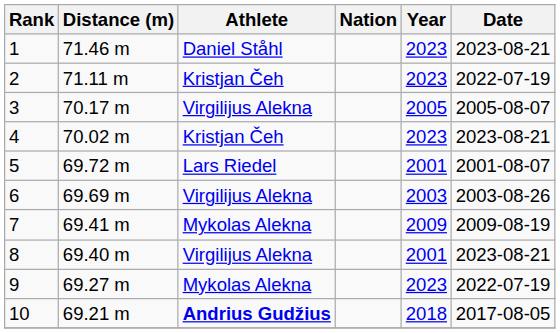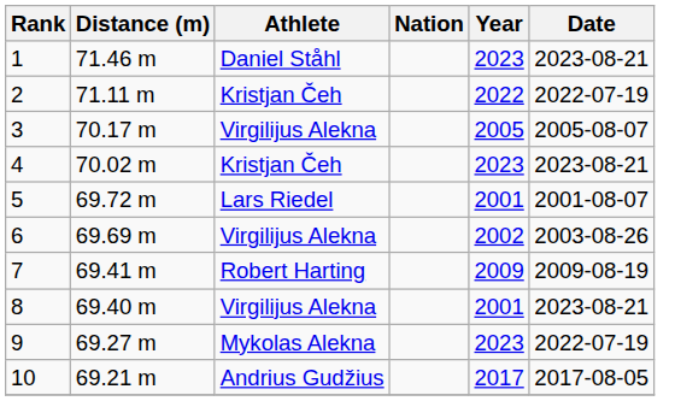 <table class=wikitable style="font-size:95%">
 <tr>
 <th>Rank</th>
 <th>Distance (m)</th>
 <th>Athlete</th>
 <th>Nation</th>
 <th>Year</th>
 <th>Date</th>
 </tr>
 <tr>
 <td>1</td>
 <td>71.46 m</td>
 <td><a href='#'>Daniel Ståhl</a></td>
 <td></td>
 <td><a href='#'>2023</a></td>
 <td>2023-08-21</td>
 </tr>
 <tr>
 <td>2</td>
 <td>71.11 m</td>
 <td><a href='#'>Kristjan Čeh</a></td>
 <td></td>
-<td><a href='#'>2023</a></td>
+<td><a href='#'>2022</a></td>
 <td>2022-07-19</td>
 </tr>
 <tr>
 <td>3</td>
 <td>70.17 m</td>
 <td><a href='#'>Virgilijus Alekna</a></td>
 <td></td>
 <td><a href='#'>2005</a></td>
 <td>2005-08-07</td>
 </tr>
 <tr>
 <td>4</td>
 <td>70.02 m</td>
 <td><a href='#'>Kristjan Čeh</a></td>
 <td></td>
 <td><a href='#'>2023</a></td>
 <td>2023-08-21</td>
 </tr>
 <tr>
 <td>5</td>
 <td>69.72 m</td>
 <td><a href='#'>Lars Riedel</a></td>
 <td></td>
 <td><a href='#'>2001</a></td>
 <td>2001-08-07</td>
 </tr>
 <tr>
 <td>6</td>
 <td>69.69 m</td>
 <td><a href='#'>Virgilijus Alekna</a></td>
 <td></td>
-<td><a href='#'>2003</a></td>
+<td><a href='#'>2002</a></td>
 <td>2003-08-26</td>
 </tr>
 <tr>
 <td>7</td>
 <td>69.41 m</td>
-<td><a href='#'>Mykolas Alekna</a></td>
+<td><a href='#'>Robert Harting</a></td>
 <td></td>
 <td><a href='#'>2009</a></td>
 <td>2009-08-19</td>
 </tr>
 <tr>
 <td>8</td>
 <td>69.40 m</td>
 <td><a href='#'>Virgilijus Alekna</a></td>
 <td></td>
 <td><a href='#'>2001</a></td>
 <td>2023-08-21</td>
 </tr>
 <tr>
 <td>9</td>
 <td>69.27 m</td>
 <td><a href='#'>Mykolas Alekna</a></td>
 <td></td>
 <td><a href='#'>2023</a></td>
 <td>2022-07-19</td>
 </tr>
 <tr>
 <td>10</td>
 <td>69.21 m</td>
-<td><strong><a href='#'>Andrius Gudžius</a></strong></td>
+<td><a href='#'>Andrius Gudžius</a></td>
 <td></td>
-<td><a href='#'>2018</a></td>
+<td><a href='#'>2017</a></td>
 <td>2017-08-05</td>
 </tr>
 <tr>
 </tr>
 </table>
